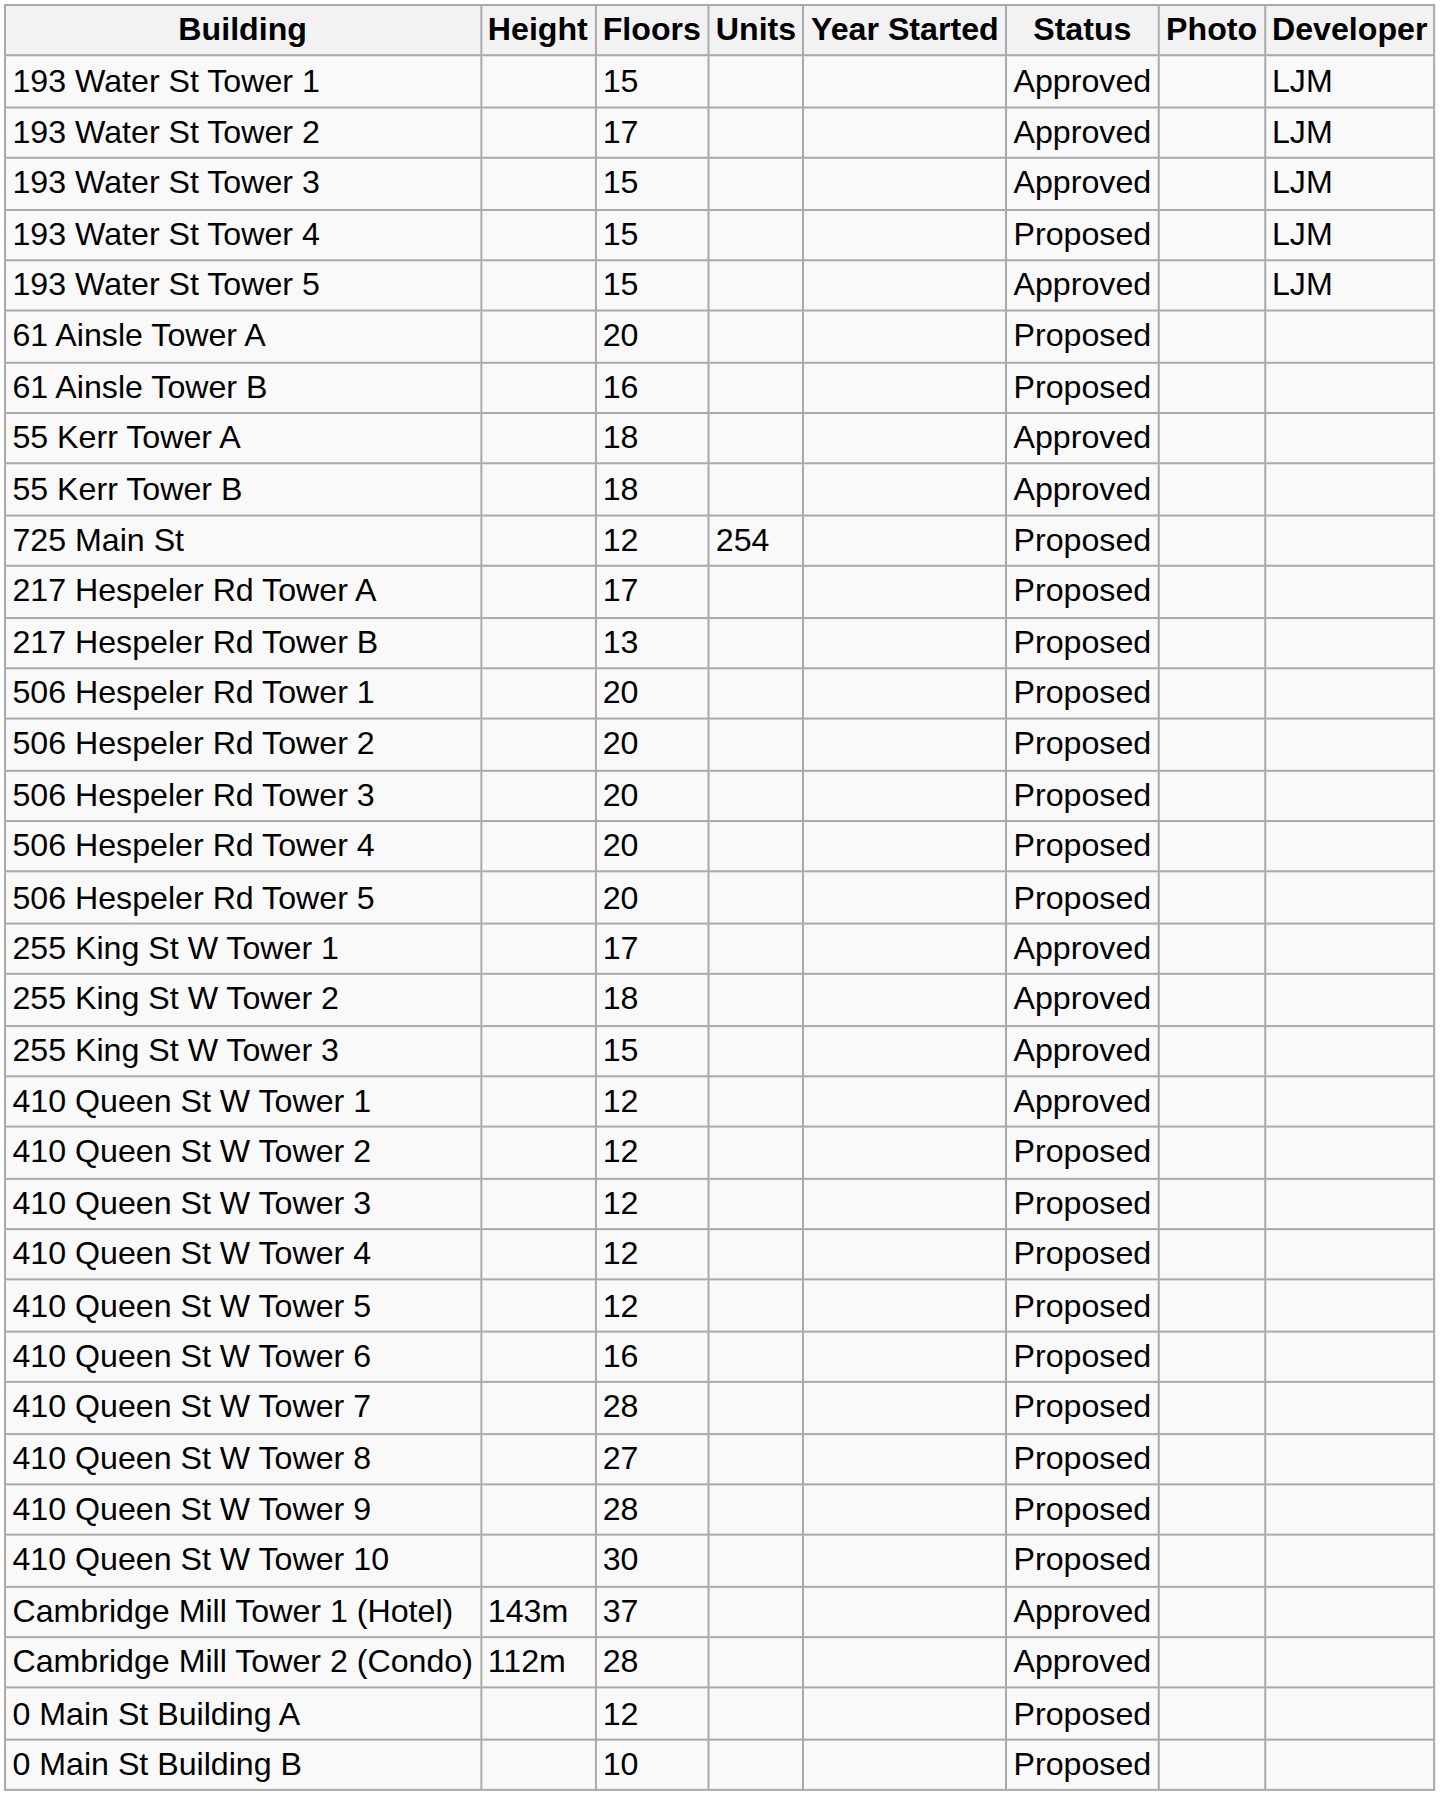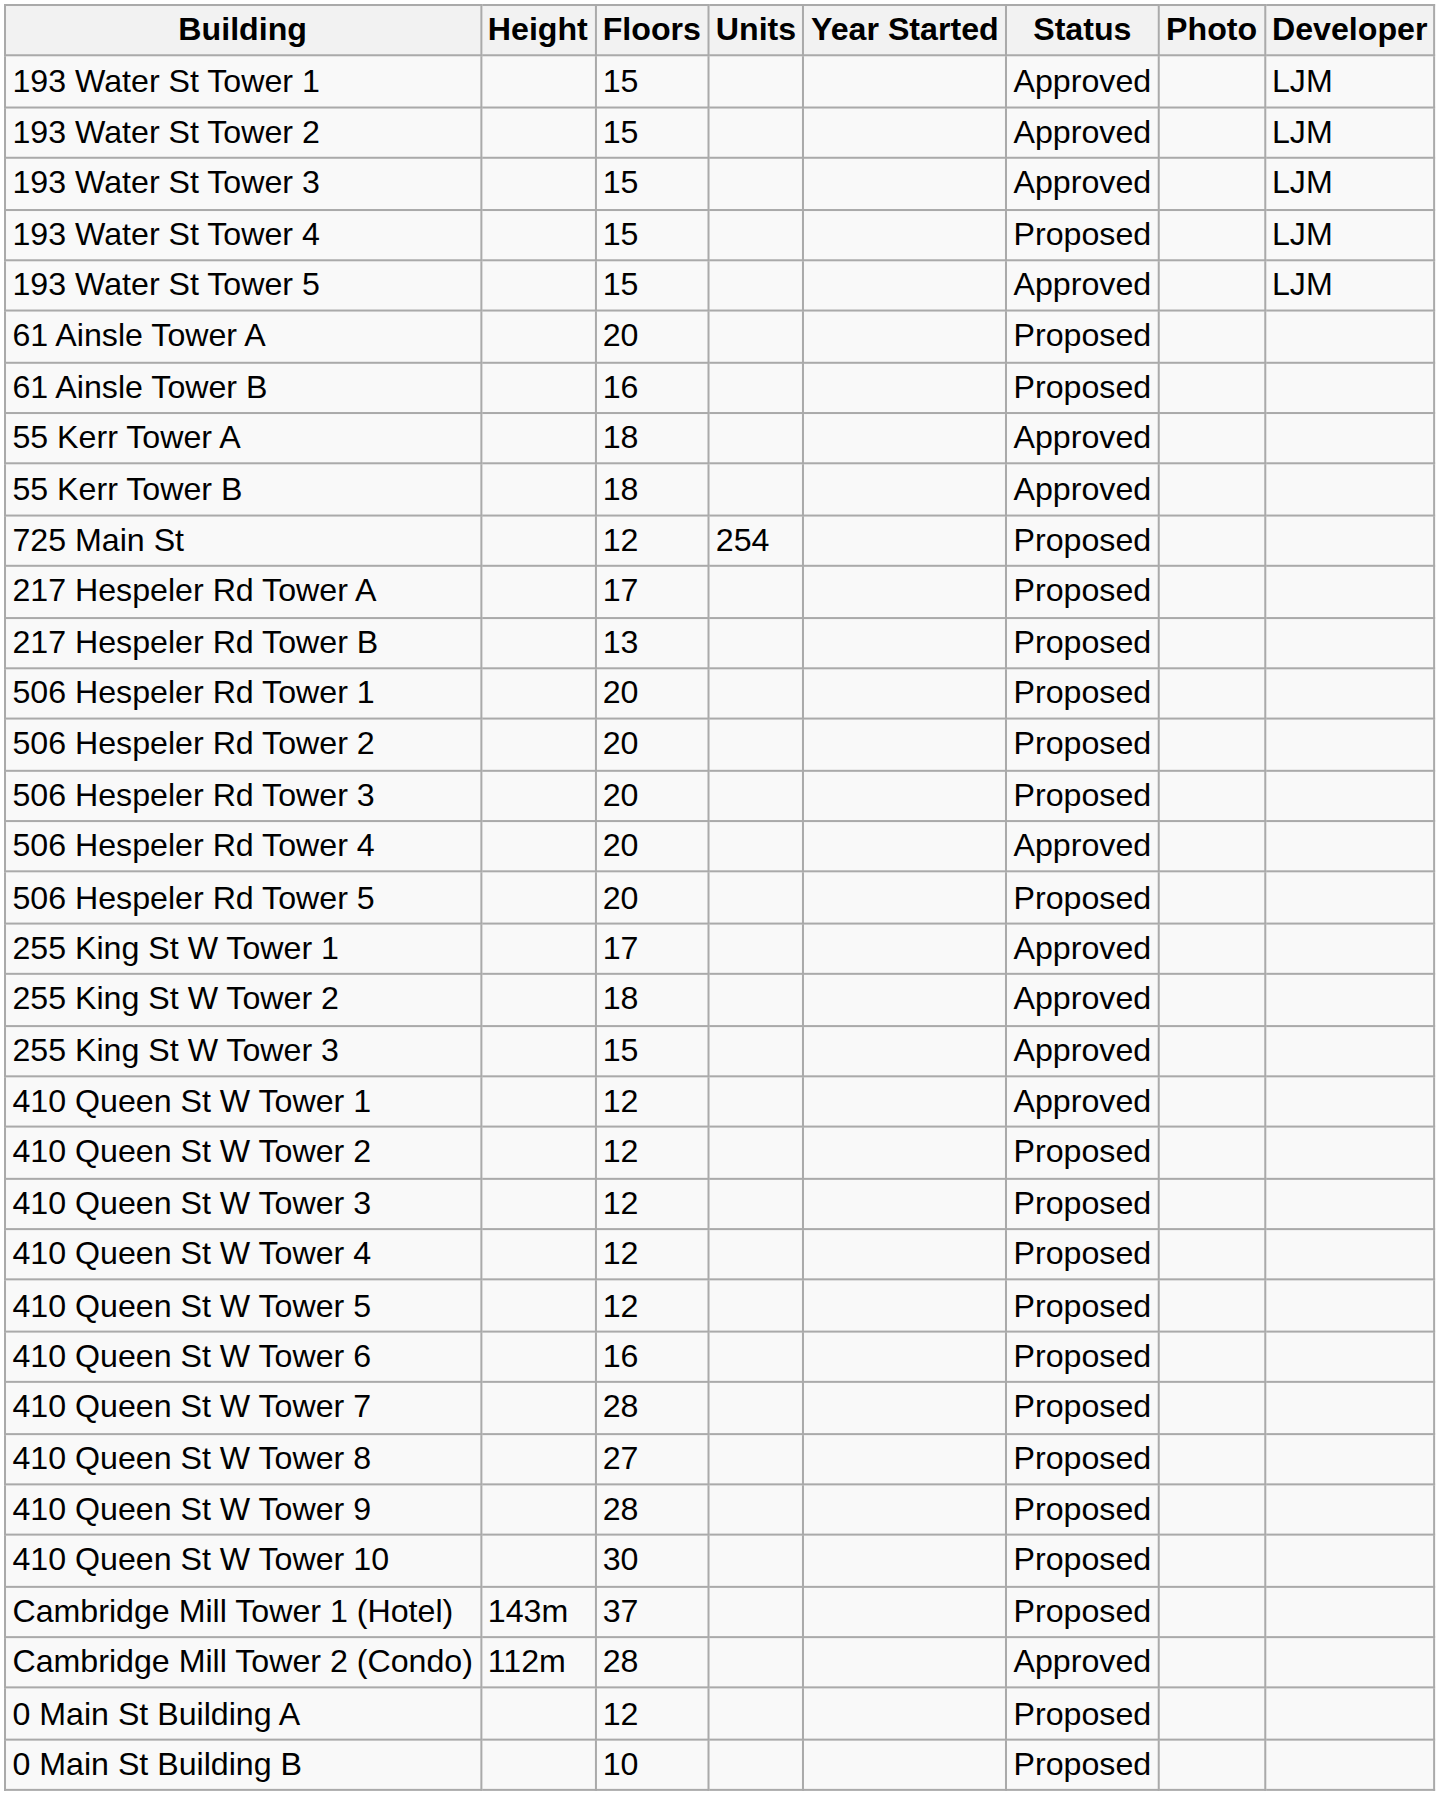 <table class="wikitable sortable">
 <tr>
 <th>Building</th>
 <th>Height</th>
 <th>Floors</th>
 <th>Units</th>
 <th>Year Started</th>
 <th>Status</th>
 <th>Photo</th>
 <th>Developer</th>
 </tr>
 <tr>
 <td>193 Water St Tower 1</td>
 <td></td>
 <td>15</td>
 <td></td>
 <td></td>
 <td>Approved</td>
 <td></td>
 <td>LJM</td>
 </tr>
 <tr>
 <td>193 Water St Tower 2</td>
 <td></td>
-<td>17</td>
+<td>15</td>
 <td></td>
 <td></td>
 <td>Approved</td>
 <td></td>
 <td>LJM</td>
 </tr>
 <tr>
 <td>193 Water St Tower 3</td>
 <td></td>
 <td>15</td>
 <td></td>
 <td></td>
 <td>Approved</td>
 <td></td>
 <td>LJM</td>
 </tr>
 <tr>
 <td>193 Water St Tower 4</td>
 <td></td>
 <td>15</td>
 <td></td>
 <td></td>
 <td>Proposed</td>
 <td></td>
 <td>LJM</td>
 </tr>
 <tr>
 <td>193 Water St Tower 5</td>
 <td></td>
 <td>15</td>
 <td></td>
 <td></td>
 <td>Approved</td>
 <td></td>
 <td>LJM</td>
 </tr>
 <tr>
 <td>61 Ainsle Tower A</td>
 <td></td>
 <td>20</td>
 <td></td>
 <td></td>
 <td>Proposed</td>
 <td></td>
 <td></td>
 </tr>
 <tr>
 <td>61 Ainsle Tower B</td>
 <td></td>
 <td>16</td>
 <td></td>
 <td></td>
 <td>Proposed</td>
 <td></td>
 <td></td>
 </tr>
 <tr>
 <td>55 Kerr Tower A</td>
 <td></td>
 <td>18</td>
 <td></td>
 <td></td>
 <td>Approved</td>
 <td></td>
 <td></td>
 </tr>
 <tr>
 <td>55 Kerr Tower B</td>
 <td></td>
 <td>18</td>
 <td></td>
 <td></td>
 <td>Approved</td>
 <td></td>
 <td></td>
 </tr>
 <tr>
 <td>725 Main St</td>
 <td></td>
 <td>12</td>
 <td>254</td>
 <td></td>
 <td>Proposed</td>
 <td></td>
 <td></td>
 </tr>
 <tr>
 <td>217 Hespeler Rd Tower A</td>
 <td></td>
 <td>17</td>
 <td></td>
 <td></td>
 <td>Proposed</td>
 <td></td>
 <td></td>
 </tr>
 <tr>
 <td>217 Hespeler Rd Tower B</td>
 <td></td>
 <td>13</td>
 <td></td>
 <td></td>
 <td>Proposed</td>
 <td></td>
 <td></td>
 </tr>
 <tr>
 <td>506 Hespeler Rd Tower 1</td>
 <td></td>
 <td>20</td>
 <td></td>
 <td></td>
 <td>Proposed</td>
 <td></td>
 <td></td>
 </tr>
 <tr>
 <td>506 Hespeler Rd Tower 2</td>
 <td></td>
 <td>20</td>
 <td></td>
 <td></td>
 <td>Proposed</td>
 <td></td>
 <td></td>
 </tr>
 <tr>
 <td>506 Hespeler Rd Tower 3</td>
 <td></td>
 <td>20</td>
 <td></td>
 <td></td>
 <td>Proposed</td>
 <td></td>
 <td></td>
 </tr>
 <tr>
 <td>506 Hespeler Rd Tower 4</td>
 <td></td>
 <td>20</td>
 <td></td>
 <td></td>
-<td>Proposed</td>
+<td>Approved</td>
 <td></td>
 <td></td>
 </tr>
 <tr>
 <td>506 Hespeler Rd Tower 5</td>
 <td></td>
 <td>20</td>
 <td></td>
 <td></td>
 <td>Proposed</td>
 <td></td>
 <td></td>
 </tr>
 <tr>
 <td>255 King St W Tower 1</td>
 <td></td>
 <td>17</td>
 <td></td>
 <td></td>
 <td>Approved</td>
 <td></td>
 <td></td>
 </tr>
 <tr>
 <td>255 King St W Tower 2</td>
 <td></td>
 <td>18</td>
 <td></td>
 <td></td>
 <td>Approved</td>
 <td></td>
 <td></td>
 </tr>
 <tr>
 <td>255 King St W Tower 3</td>
 <td></td>
 <td>15</td>
 <td></td>
 <td></td>
 <td>Approved</td>
 <td></td>
 <td></td>
 </tr>
 <tr>
 <td>410 Queen St W Tower 1</td>
 <td></td>
 <td>12</td>
 <td></td>
 <td></td>
 <td>Approved</td>
 <td></td>
 <td></td>
 </tr>
 <tr>
 <td>410 Queen St W Tower 2</td>
 <td></td>
 <td>12</td>
 <td></td>
 <td></td>
 <td>Proposed</td>
 <td></td>
 <td></td>
 </tr>
 <tr>
 <td>410 Queen St W Tower 3</td>
 <td></td>
 <td>12</td>
 <td></td>
 <td></td>
 <td>Proposed</td>
 <td></td>
 <td></td>
 </tr>
 <tr>
 <td>410 Queen St W Tower 4</td>
 <td></td>
 <td>12</td>
 <td></td>
 <td></td>
 <td>Proposed</td>
 <td></td>
 <td></td>
 </tr>
 <tr>
 <td>410 Queen St W Tower 5</td>
 <td></td>
 <td>12</td>
 <td></td>
 <td></td>
 <td>Proposed</td>
 <td></td>
 <td></td>
 </tr>
 <tr>
 <td>410 Queen St W Tower 6</td>
 <td></td>
 <td>16</td>
 <td></td>
 <td></td>
 <td>Proposed</td>
 <td></td>
 <td></td>
 </tr>
 <tr>
 <td>410 Queen St W Tower 7</td>
 <td></td>
 <td>28</td>
 <td></td>
 <td></td>
 <td>Proposed</td>
 <td></td>
 <td></td>
 </tr>
 <tr>
 <td>410 Queen St W Tower 8</td>
 <td></td>
 <td>27</td>
 <td></td>
 <td></td>
 <td>Proposed</td>
 <td></td>
 <td></td>
 </tr>
 <tr>
 <td>410 Queen St W Tower 9</td>
 <td></td>
 <td>28</td>
 <td></td>
 <td></td>
 <td>Proposed</td>
 <td></td>
 <td></td>
 </tr>
 <tr>
 <td>410 Queen St W Tower 10</td>
 <td></td>
 <td>30</td>
 <td></td>
 <td></td>
 <td>Proposed</td>
 <td></td>
 <td></td>
 </tr>
 <tr>
 <td>Cambridge Mill Tower 1 (Hotel)</td>
 <td>143m</td>
 <td>37</td>
 <td></td>
 <td></td>
-<td>Approved</td>
+<td>Proposed</td>
 <td></td>
 <td></td>
 </tr>
 <tr>
 <td>Cambridge Mill Tower 2 (Condo)</td>
 <td>112m</td>
 <td>28</td>
 <td></td>
 <td></td>
 <td>Approved</td>
 <td></td>
 <td></td>
 </tr>
 <tr>
 <td>0 Main St Building A</td>
 <td></td>
 <td>12</td>
 <td></td>
 <td></td>
 <td>Proposed</td>
 <td></td>
 <td></td>
 </tr>
 <tr>
 <td>0 Main St Building B</td>
 <td></td>
 <td>10</td>
 <td></td>
 <td></td>
 <td>Proposed</td>
 <td></td>
 <td></td>
 </tr>
 </table>
